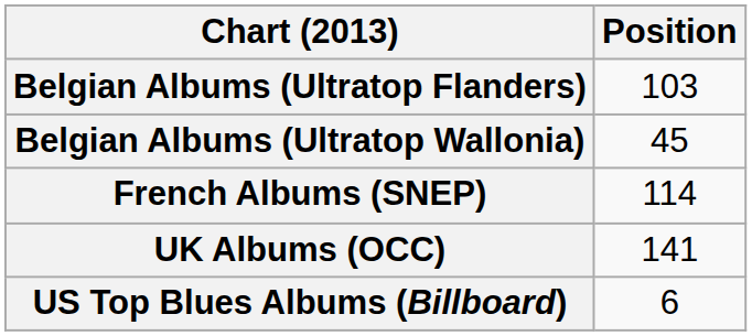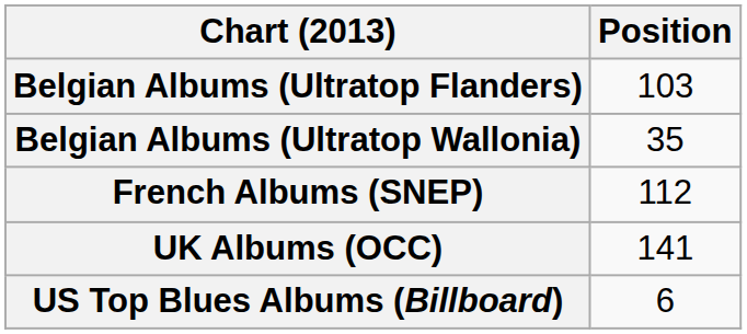 <table class="wikitable sortable plainrowheaders" style="text-align:center">
 <tr>
 <th scope="col">Chart (2013)</th>
 <th scope="col">Position</th>
 </tr>
 <tr>
 <th scope="row">Belgian Albums (Ultratop Flanders)</th>
 <td>103</td>
 </tr>
 <tr>
 <th scope="row">Belgian Albums (Ultratop Wallonia)</th>
-<td>45</td>
+<td>35</td>
 </tr>
 <tr>
 <th scope="row">French Albums (SNEP)</th>
-<td>114</td>
+<td>112</td>
 </tr>
 <tr>
 <th scope="row">UK Albums (OCC)</th>
 <td>141</td>
 </tr>
 <tr>
 <th scope="row">US Top Blues Albums (<em>Billboard</em>)</th>
 <td>6</td>
 </tr>
 </table>
